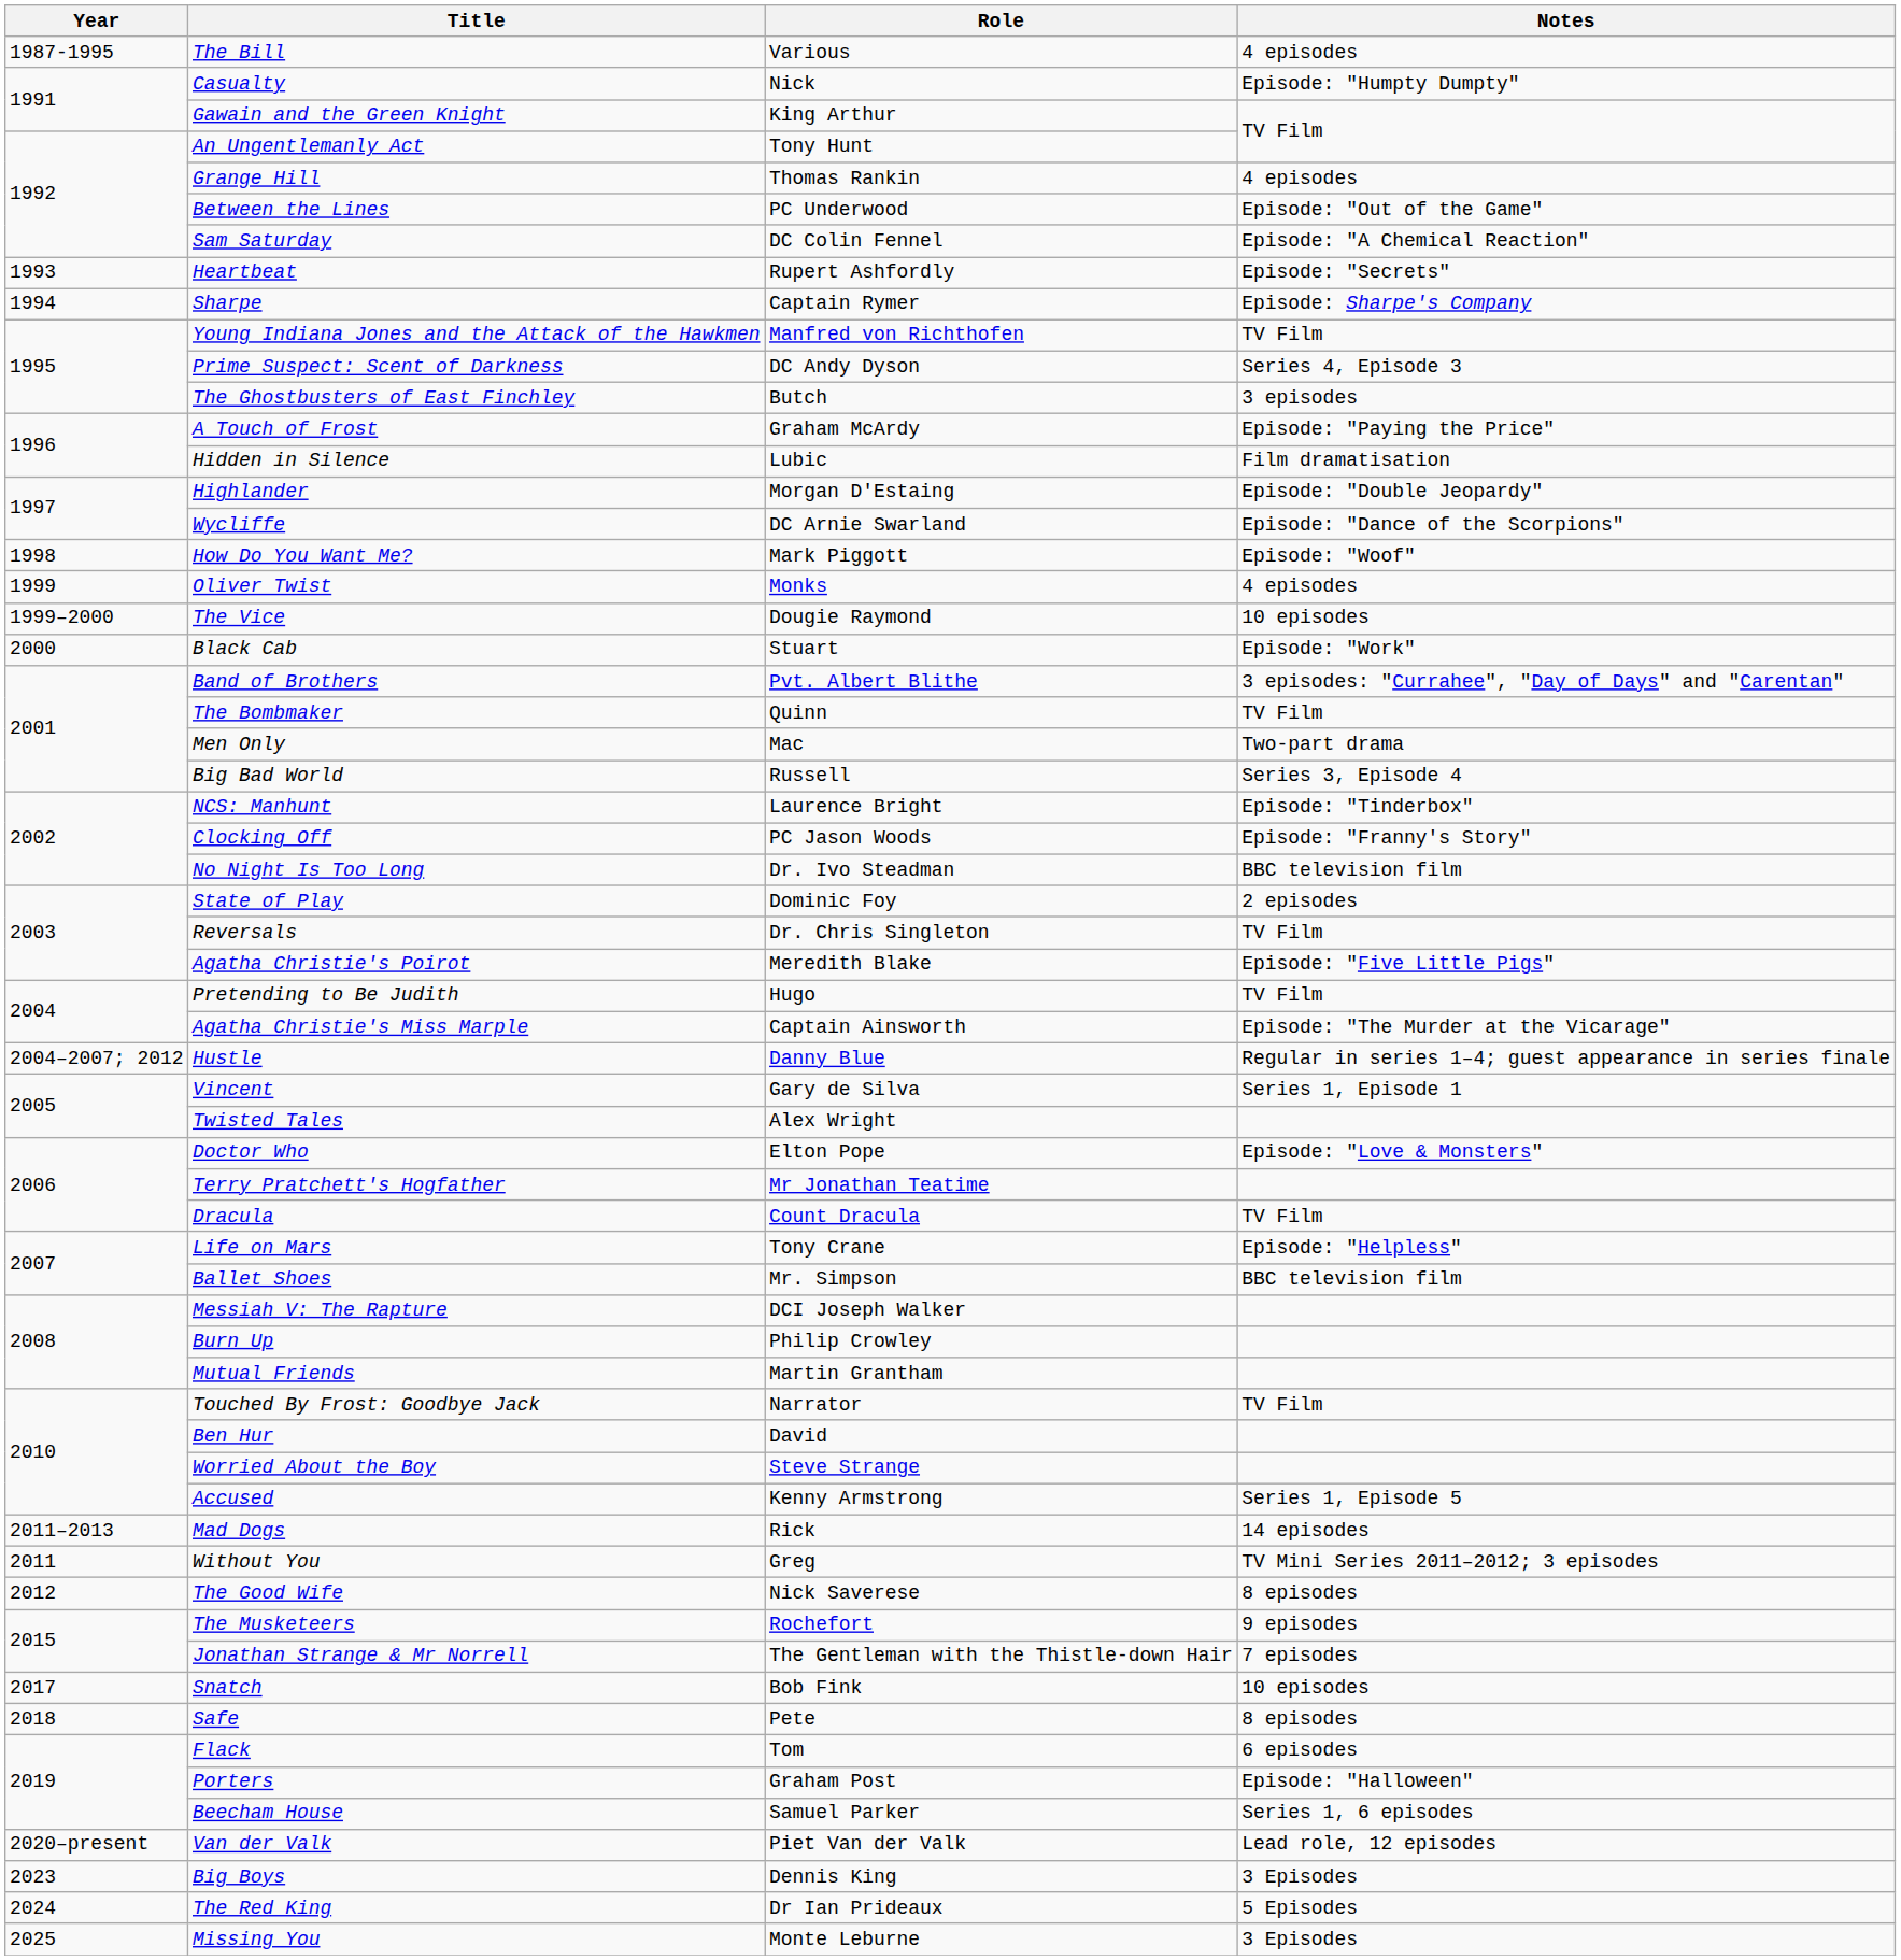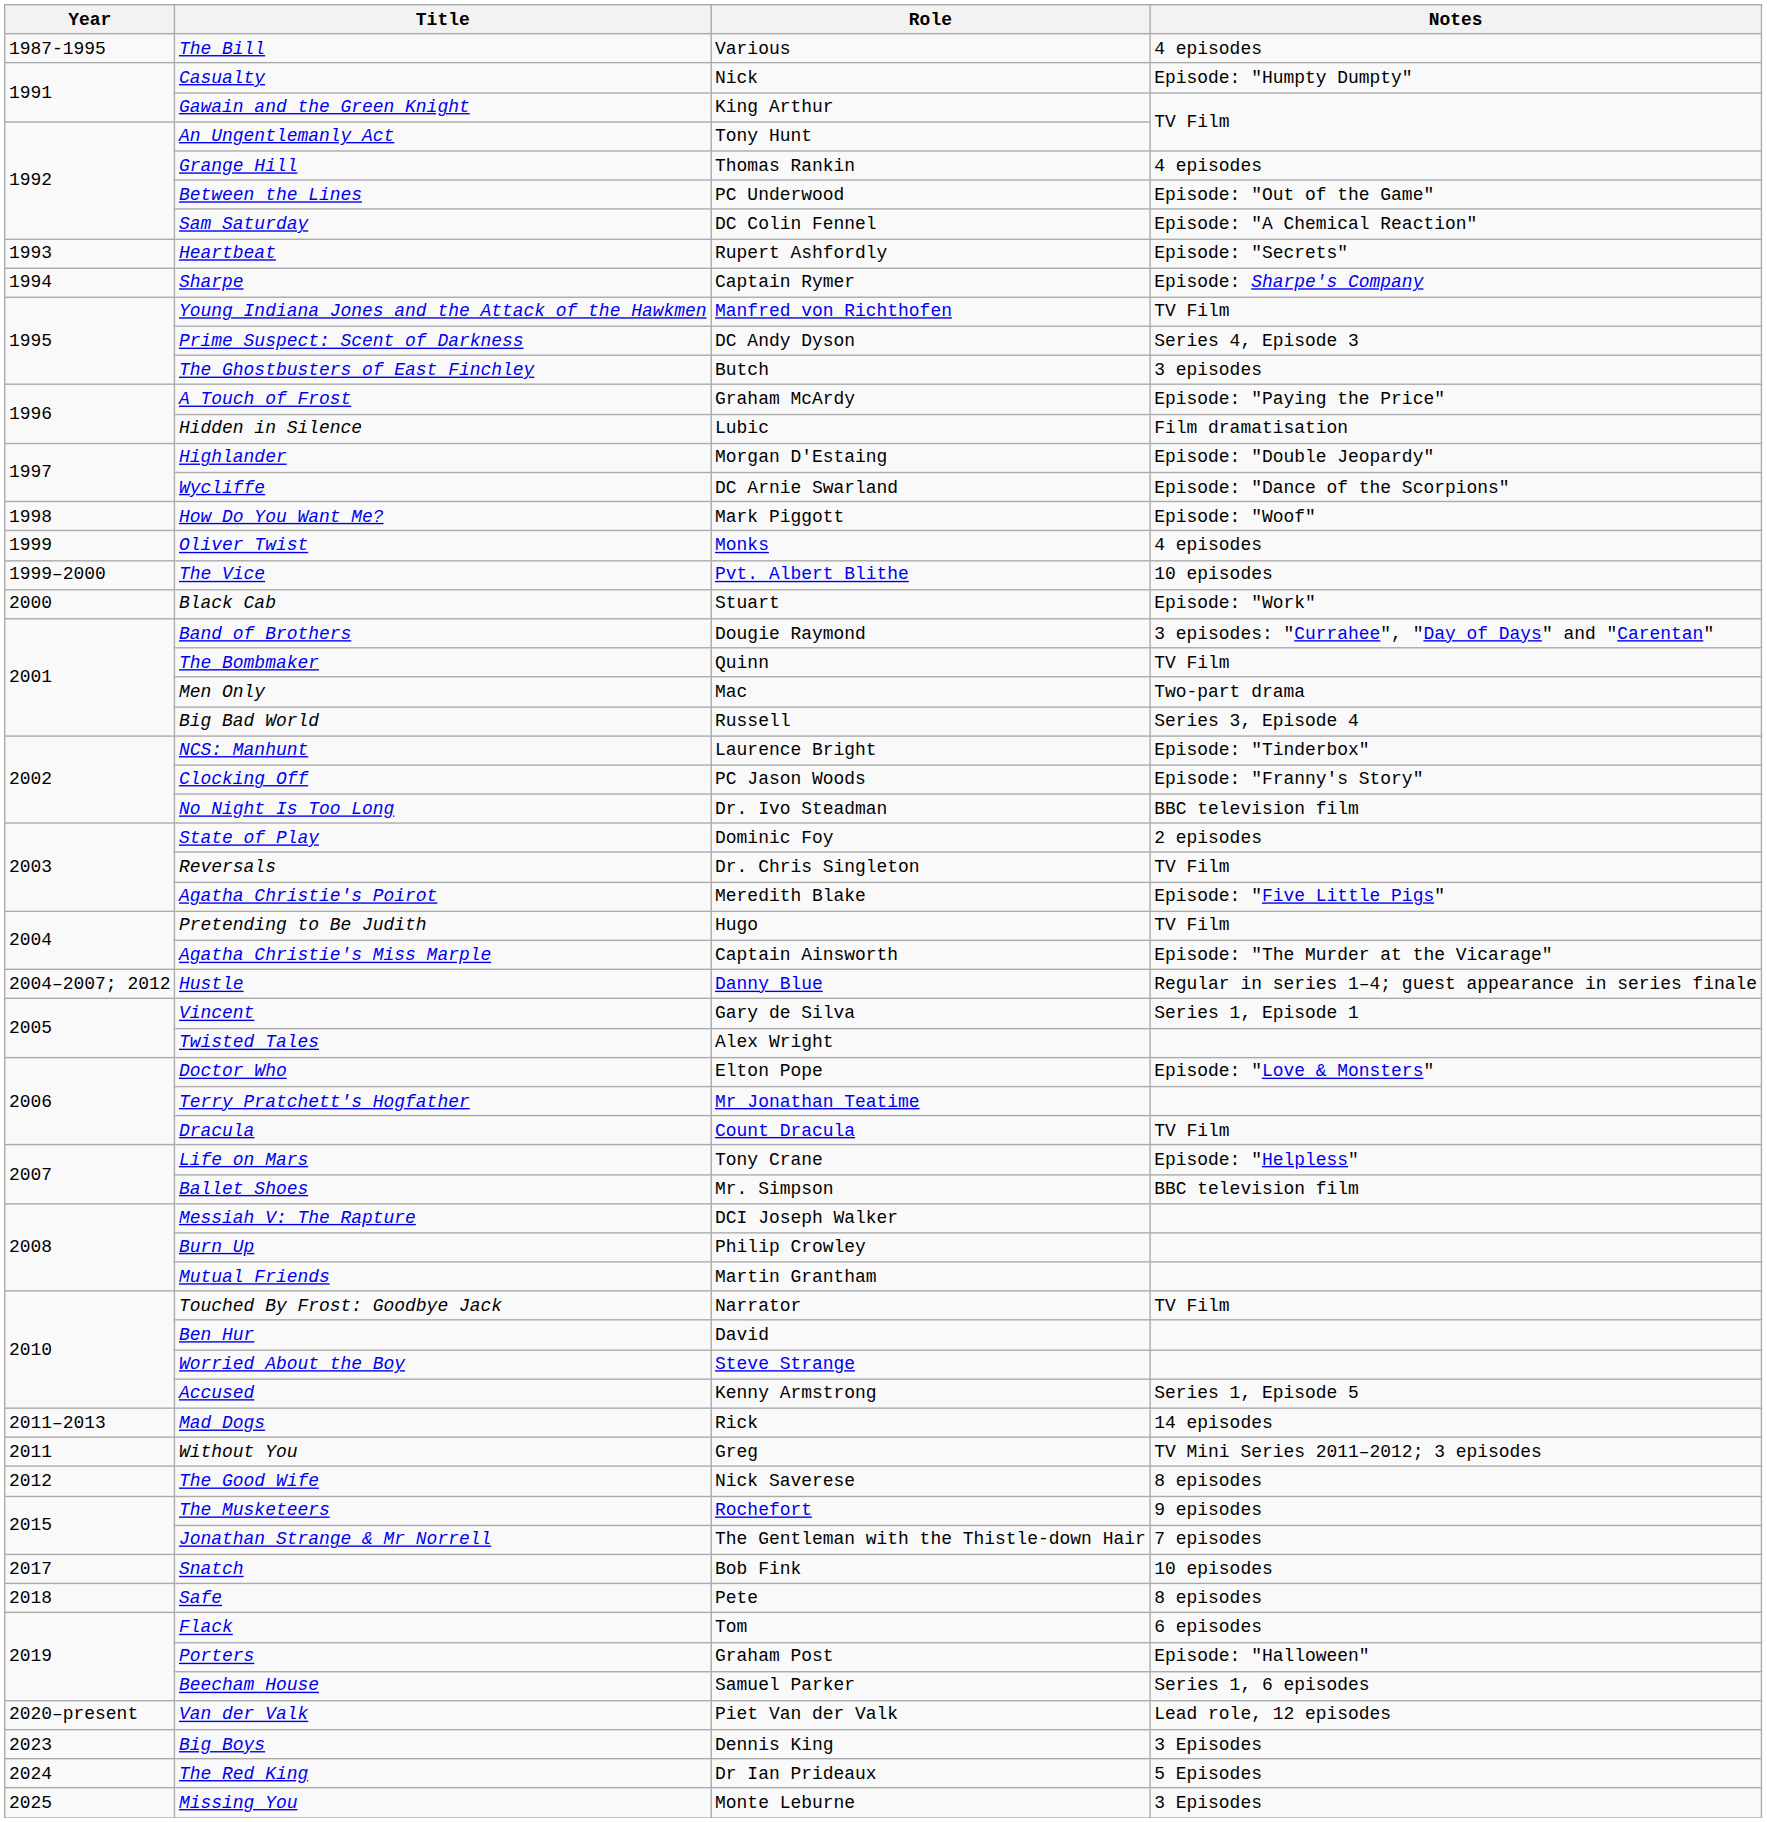 <table class = "wikitable sortable">
 <tr>
 <th>Year</th>
 <th>Title</th>
 <th>Role</th>
 <th class = "unsortable">Notes</th>
 </tr>
 <tr>
 <td>1987-1995</td>
 <td><em><a href='#'>The Bill</a></em></td>
 <td>Various</td>
 <td>4 episodes</td>
 </tr>
 <tr>
 <td rowspan="2">1991</td>
 <td><em><a href='#'>Casualty</a></em></td>
 <td>Nick</td>
 <td>Episode: "Humpty Dumpty"</td>
 </tr>
 <tr>
 <td><em><a href='#'>Gawain and the Green Knight</a></em></td>
 <td>King Arthur</td>
 <td rowspan="2">TV Film</td>
 </tr>
 <tr>
 <td rowspan="4">1992</td>
 <td><em><a href='#'>An Ungentlemanly Act</a></em></td>
 <td>Tony Hunt</td>
 </tr>
 <tr>
 <td><em><a href='#'>Grange Hill</a></em></td>
 <td>Thomas Rankin</td>
 <td>4 episodes</td>
 </tr>
 <tr>
 <td><em><a href='#'>Between the Lines</a></em></td>
 <td>PC Underwood</td>
 <td>Episode: "Out of the Game"</td>
 </tr>
 <tr>
 <td><em><a href='#'>Sam Saturday</a></em></td>
 <td>DC Colin Fennel</td>
 <td>Episode: "A Chemical Reaction"</td>
 </tr>
 <tr>
 <td>1993</td>
 <td><em><a href='#'>Heartbeat</a></em></td>
 <td>Rupert Ashfordly</td>
 <td>Episode: "Secrets"</td>
 </tr>
 <tr>
 <td>1994</td>
 <td><a href='#'><em>Sharpe</em></a></td>
 <td>Captain Rymer</td>
 <td>Episode: <em><a href='#'>Sharpe's Company</a></em></td>
 </tr>
 <tr>
 <td rowspan="3">1995</td>
 <td><em><a href='#'>Young Indiana Jones and the Attack of the Hawkmen</a></em></td>
 <td><a href='#'>Manfred von Richthofen</a></td>
 <td>TV Film</td>
 </tr>
 <tr>
 <td><em><a href='#'>Prime Suspect: Scent of Darkness</a></em></td>
 <td>DC Andy Dyson</td>
 <td>Series 4, Episode 3</td>
 </tr>
 <tr>
 <td><em><a href='#'>The Ghostbusters of East Finchley</a></em></td>
 <td>Butch</td>
 <td>3 episodes</td>
 </tr>
 <tr>
 <td rowspan="2">1996</td>
 <td><em><a href='#'>A Touch of Frost</a></em></td>
 <td>Graham McArdy</td>
 <td>Episode: "Paying the Price"</td>
 </tr>
 <tr>
 <td><em>Hidden in Silence</em></td>
 <td>Lubic</td>
 <td>Film dramatisation</td>
 </tr>
 <tr>
 <td rowspan="2">1997</td>
 <td><em><a href='#'>Highlander</a></em></td>
 <td>Morgan D'Estaing</td>
 <td>Episode: "Double Jeopardy"</td>
 </tr>
 <tr>
 <td><em><a href='#'>Wycliffe</a></em></td>
 <td>DC Arnie Swarland</td>
 <td>Episode: "Dance of the Scorpions"</td>
 </tr>
 <tr>
 <td>1998</td>
 <td><em><a href='#'>How Do You Want Me?</a></em></td>
 <td>Mark Piggott</td>
 <td>Episode: "Woof"</td>
 </tr>
 <tr>
 <td>1999</td>
 <td><em><a href='#'>Oliver Twist</a></em></td>
 <td><a href='#'>Monks</a></td>
 <td>4 episodes</td>
 </tr>
 <tr>
 <td>1999–2000</td>
 <td><em><a href='#'>The Vice</a></em></td>
-<td>Dougie Raymond</td>
+<td><a href='#'>Pvt. Albert Blithe</a></td>
 <td>10 episodes</td>
 </tr>
 <tr>
 <td>2000</td>
 <td><em>Black Cab</em></td>
 <td>Stuart</td>
 <td>Episode: "Work"</td>
 </tr>
 <tr>
 <td rowspan="4">2001</td>
 <td><em><a href='#'>Band of Brothers</a></em></td>
-<td><a href='#'>Pvt. Albert Blithe</a></td>
+<td>Dougie Raymond</td>
 <td>3 episodes: "<a href='#'>Currahee</a>", "<a href='#'>Day of Days</a>" and "<a href='#'>Carentan</a>"</td>
 </tr>
 <tr>
 <td><em><a href='#'>The Bombmaker</a></em></td>
 <td>Quinn</td>
 <td>TV Film</td>
 </tr>
 <tr>
 <td><em>Men Only</em></td>
 <td>Mac</td>
 <td>Two-part drama</td>
 </tr>
 <tr>
 <td><em>Big Bad World</em></td>
 <td>Russell</td>
 <td>Series 3, Episode 4</td>
 </tr>
 <tr>
 <td rowspan="3">2002</td>
 <td><em><a href='#'>NCS: Manhunt</a></em></td>
 <td>Laurence Bright</td>
 <td>Episode: "Tinderbox"</td>
 </tr>
 <tr>
 <td><em><a href='#'>Clocking Off</a></em></td>
 <td>PC Jason Woods</td>
 <td>Episode: "Franny's Story"</td>
 </tr>
 <tr>
 <td><em><a href='#'>No Night Is Too Long</a></em></td>
 <td>Dr. Ivo Steadman</td>
 <td>BBC television film</td>
 </tr>
 <tr>
 <td rowspan="3">2003</td>
 <td><em><a href='#'>State of Play</a></em></td>
 <td>Dominic Foy</td>
 <td>2 episodes</td>
 </tr>
 <tr>
 <td><em>Reversals</em></td>
 <td>Dr. Chris Singleton</td>
 <td>TV Film</td>
 </tr>
 <tr>
 <td><em><a href='#'>Agatha Christie's Poirot</a></em></td>
 <td>Meredith Blake</td>
 <td>Episode: "<a href='#'>Five Little Pigs</a>"</td>
 </tr>
 <tr>
 <td rowspan="2">2004</td>
 <td><em>Pretending to Be Judith</em></td>
 <td>Hugo</td>
 <td>TV Film</td>
 </tr>
 <tr>
 <td><em><a href='#'>Agatha Christie's Miss Marple</a></em></td>
 <td>Captain Ainsworth</td>
 <td>Episode: "The Murder at the Vicarage"</td>
 </tr>
 <tr>
 <td>2004–2007; 2012</td>
 <td><em><a href='#'>Hustle</a></em></td>
 <td><a href='#'>Danny Blue</a></td>
 <td>Regular in series 1–4; guest appearance in series finale</td>
 </tr>
 <tr>
 <td rowspan="2">2005</td>
 <td><em><a href='#'>Vincent</a></em></td>
 <td>Gary de Silva</td>
 <td>Series 1, Episode 1</td>
 </tr>
 <tr>
 <td><em><a href='#'>Twisted Tales</a></em></td>
 <td>Alex Wright</td>
 <td></td>
 </tr>
 <tr>
 <td rowspan="3">2006</td>
 <td><em><a href='#'>Doctor Who</a></em></td>
 <td>Elton Pope</td>
 <td>Episode: "<a href='#'>Love & Monsters</a>"</td>
 </tr>
 <tr>
 <td><em><a href='#'>Terry Pratchett's Hogfather</a></em></td>
 <td><a href='#'>Mr Jonathan Teatime</a></td>
 <td></td>
 </tr>
 <tr>
 <td><a href='#'><em>Dracula</em></a></td>
 <td><a href='#'>Count Dracula</a></td>
 <td>TV Film</td>
 </tr>
 <tr>
 <td rowspan="2">2007</td>
 <td><em><a href='#'>Life on Mars</a></em></td>
 <td>Tony Crane</td>
 <td>Episode: "<a href='#'>Helpless</a>"</td>
 </tr>
 <tr>
 <td><em><a href='#'>Ballet Shoes</a></em></td>
 <td>Mr. Simpson</td>
 <td>BBC television film</td>
 </tr>
 <tr>
 <td rowspan="3">2008</td>
 <td><em><a href='#'>Messiah V: The Rapture</a></em></td>
 <td>DCI Joseph Walker</td>
 <td></td>
 </tr>
 <tr>
 <td><em><a href='#'>Burn Up</a></em></td>
 <td>Philip Crowley</td>
 <td></td>
 </tr>
 <tr>
 <td><em><a href='#'>Mutual Friends</a></em></td>
 <td>Martin Grantham</td>
 <td></td>
 </tr>
 <tr>
 <td rowspan="4">2010</td>
 <td><em>Touched By Frost: Goodbye Jack</em></td>
 <td>Narrator</td>
 <td>TV Film</td>
 </tr>
 <tr>
 <td><em><a href='#'>Ben Hur</a></em></td>
 <td>David</td>
 <td></td>
 </tr>
 <tr>
 <td><em><a href='#'>Worried About the Boy</a></em></td>
 <td><a href='#'>Steve Strange</a></td>
 <td></td>
 </tr>
 <tr>
 <td><em><a href='#'>Accused</a></em></td>
 <td>Kenny Armstrong</td>
 <td>Series 1, Episode 5</td>
 </tr>
 <tr>
 <td>2011–2013</td>
 <td><em><a href='#'>Mad Dogs</a></em></td>
 <td>Rick</td>
 <td>14 episodes</td>
 </tr>
 <tr>
 <td>2011</td>
 <td><em>Without You</em></td>
 <td>Greg</td>
 <td>TV Mini Series 2011–2012; 3 episodes</td>
 </tr>
 <tr>
 <td>2012</td>
 <td><em><a href='#'>The Good Wife</a></em></td>
 <td>Nick Saverese</td>
 <td>8 episodes</td>
 </tr>
 <tr>
 <td rowspan="2">2015</td>
 <td><em><a href='#'>The Musketeers</a></em></td>
 <td><a href='#'>Rochefort</a></td>
 <td>9 episodes</td>
 </tr>
 <tr>
 <td><em><a href='#'>Jonathan Strange & Mr Norrell</a></em></td>
 <td>The Gentleman with the Thistle-down Hair</td>
 <td>7 episodes</td>
 </tr>
 <tr>
 <td>2017</td>
 <td><em><a href='#'>Snatch</a></em></td>
 <td>Bob Fink</td>
 <td>10 episodes</td>
 </tr>
 <tr>
 <td>2018</td>
 <td><em><a href='#'>Safe</a></em></td>
 <td>Pete</td>
 <td>8 episodes</td>
 </tr>
 <tr>
 <td rowspan="3">2019</td>
 <td><a href='#'><em>Flack</em></a></td>
 <td>Tom</td>
 <td>6 episodes</td>
 </tr>
 <tr>
 <td><em><a href='#'>Porters</a></em></td>
 <td>Graham Post</td>
 <td>Episode: "Halloween"</td>
 </tr>
 <tr>
 <td><em><a href='#'>Beecham House</a></em></td>
 <td>Samuel Parker</td>
 <td>Series 1, 6 episodes</td>
 </tr>
 <tr>
 <td>2020–present</td>
 <td><em><a href='#'>Van der Valk</a></em></td>
 <td>Piet Van der Valk</td>
 <td>Lead role, 12 episodes</td>
 </tr>
 <tr>
 <td>2023</td>
 <td><em><a href='#'>Big Boys</a></em></td>
 <td>Dennis King</td>
 <td>3 Episodes</td>
 </tr>
 <tr>
 <td>2024</td>
 <td><em><a href='#'>The Red King</a></em></td>
 <td>Dr Ian Prideaux</td>
 <td>5 Episodes</td>
 </tr>
 <tr>
 <td>2025</td>
 <td><em><a href='#'>Missing You</a></em></td>
 <td>Monte Leburne</td>
 <td>3 Episodes</td>
 </tr>
 </table>
